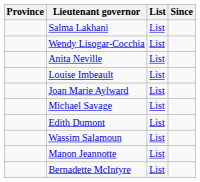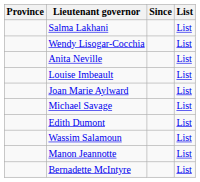 <table class="wikitable sortable">
 <tr>
 <th>Province</th>
 <th>Lieutenant governor</th>
+<th>Since</th>
 <th class="unsortable">List</th>
-<th>Since</th>
 </tr>
 <tr>
 <td></td>
 <td data-sort-value="Lakhani, Salma"><a href='#'>Salma Lakhani</a></td>
+<td></td>
 <td><a href='#'>List</a></td>
-<td></td>
 </tr>
 <tr>
 <td></td>
 <td data-sort-value="Lisogar-Cocchia, Wendy"><a href='#'>Wendy Lisogar-Cocchia</a></td>
+<td></td>
 <td><a href='#'>List</a></td>
-<td></td>
 </tr>
 <tr>
 <td></td>
 <td data-sort-value="Neville, Anita"><a href='#'>Anita Neville</a></td>
+<td></td>
 <td><a href='#'>List</a></td>
-<td></td>
 </tr>
 <tr>
 <td></td>
 <td data-sort-value="Imbeault, Louise"><a href='#'>Louise Imbeault</a></td>
+<td></td>
 <td><a href='#'>List</a></td>
-<td></td>
 </tr>
 <tr>
 <td></td>
 <td data-sort-value="Aylward, Joan Marie"><a href='#'>Joan Marie Aylward</a></td>
+<td></td>
 <td><a href='#'>List</a></td>
-<td></td>
 </tr>
 <tr>
 <td></td>
 <td data-sort-value="Savage, Michael"><a href='#'>Michael Savage</a></td>
+<td></td>
 <td><a href='#'>List</a></td>
-<td></td>
 </tr>
 <tr>
 <td></td>
 <td data-sort-value="Dumont, Edith"><a href='#'>Edith Dumont</a></td>
+<td></td>
 <td><a href='#'>List</a></td>
-<td></td>
 </tr>
 <tr>
 <td></td>
 <td data-sort-value="Salamoun, Wassim"><a href='#'>Wassim Salamoun</a></td>
+<td></td>
 <td><a href='#'>List</a></td>
-<td></td>
 </tr>
 <tr>
 <td></td>
 <td data-sort-value="Jeannotte, Manon"><a href='#'>Manon Jeannotte</a></td>
+<td></td>
 <td><a href='#'>List</a></td>
-<td></td>
 </tr>
 <tr>
 <td></td>
 <td data-sort-value="McIntyre, Bernadette"><a href='#'>Bernadette McIntyre</a></td>
+<td></td>
 <td><a href='#'>List</a></td>
-<td></td>
 </tr>
 </table>
